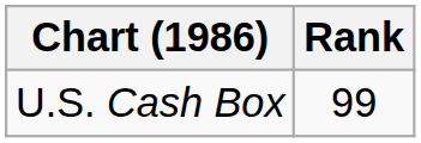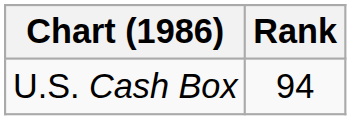 <table class="wikitable sortable">
 <tr>
 <th align="left">Chart (1986)</th>
 <th style="text-align:center;">Rank</th>
 </tr>
 <tr>
 <td>U.S. <em>Cash Box</em> </td>
-<td style="text-align:center;">99</td>
+<td style="text-align:center;">94</td>
 </tr>
 </table>
